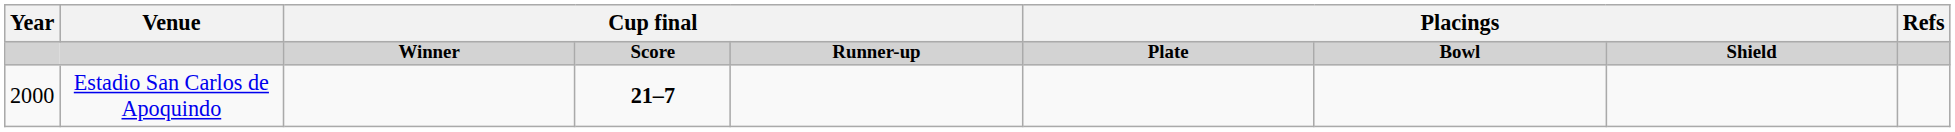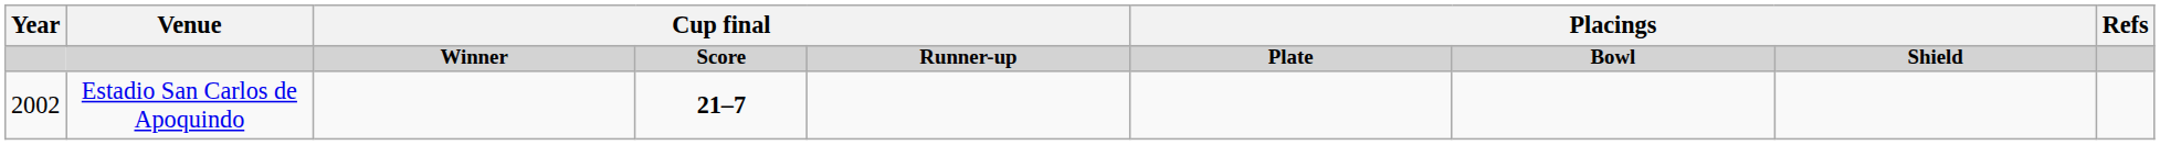 <table class="wikitable" style="font-size:90%; width: 100%; text-align: center;">
 <tr>
 <th>Year</th>
 <th>Venue</th>
 <th colspan=3>Cup final</th>
 <th colspan=3>Placings</th>
 <th>Refs</th>
 </tr>
 <tr bgcolor=lightgrey style="line-height:9px; font-size:85%; padding:0px;">
 <td style="border-right:0px;"></td>
 <td style="border-left:0px;"></td>
 <td width=15% style="font-weight:bold;">Winner</td>
 <td width=8%  style="font-weight:bold;">Score</td>
 <td width=15% style="font-weight:bold;">Runner-up</td>
 <td width=15% style="font-weight:bold;">Plate</td>
 <td width=15% style="font-weight:bold;">Bowl</td>
 <td width=15% style="font-weight:bold;">Shield</td>
 <td></td>
 </tr>
 <tr>
-<td>2000</td>
+<td>2002</td>
 <td><a href='#'>Estadio San Carlos de Apoquindo</a></td>
 <td></td>
 <td><strong>21–7</strong></td>
 <td></td>
 <td></td>
 <td></td>
 <td></td>
 <td></td>
 </tr>
 </table>
